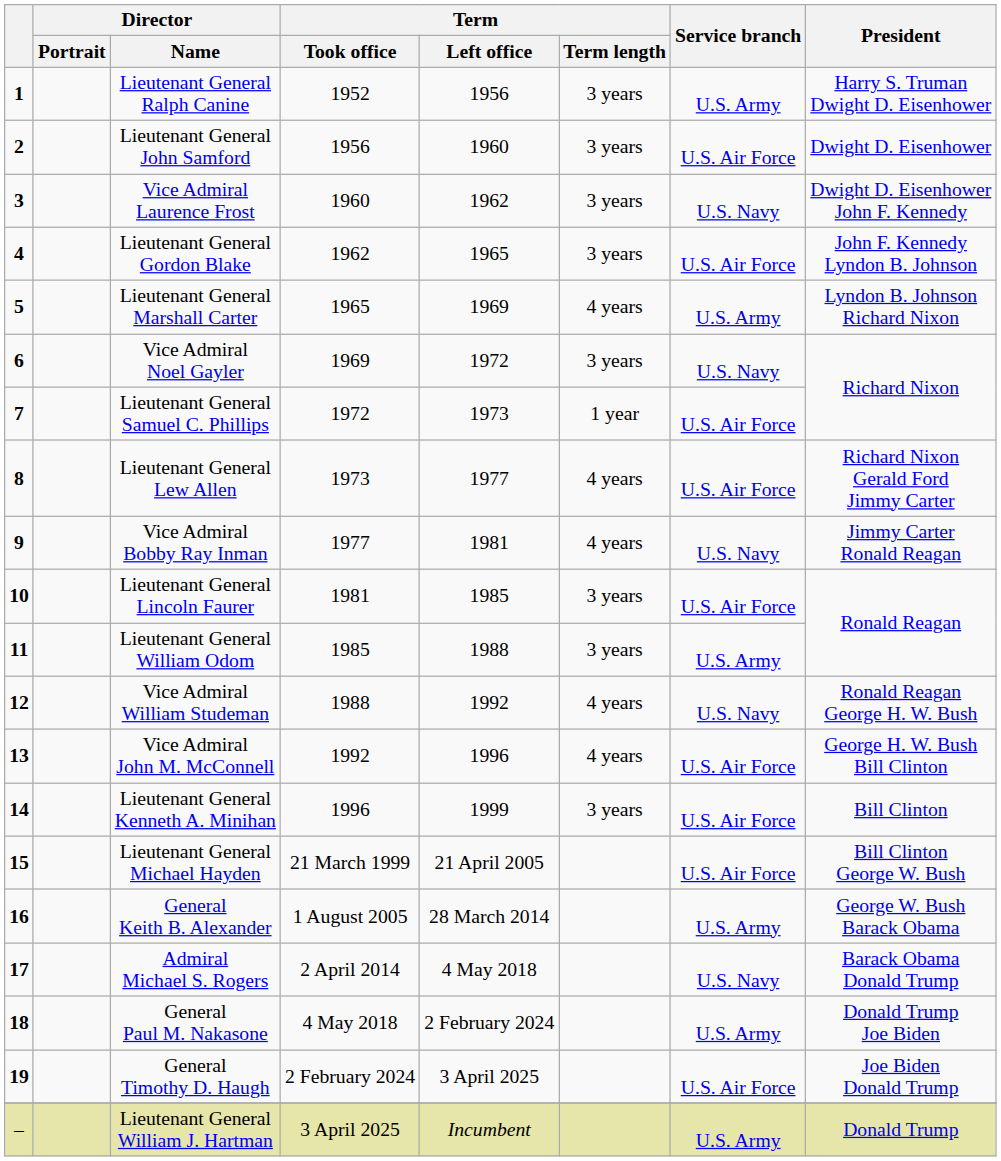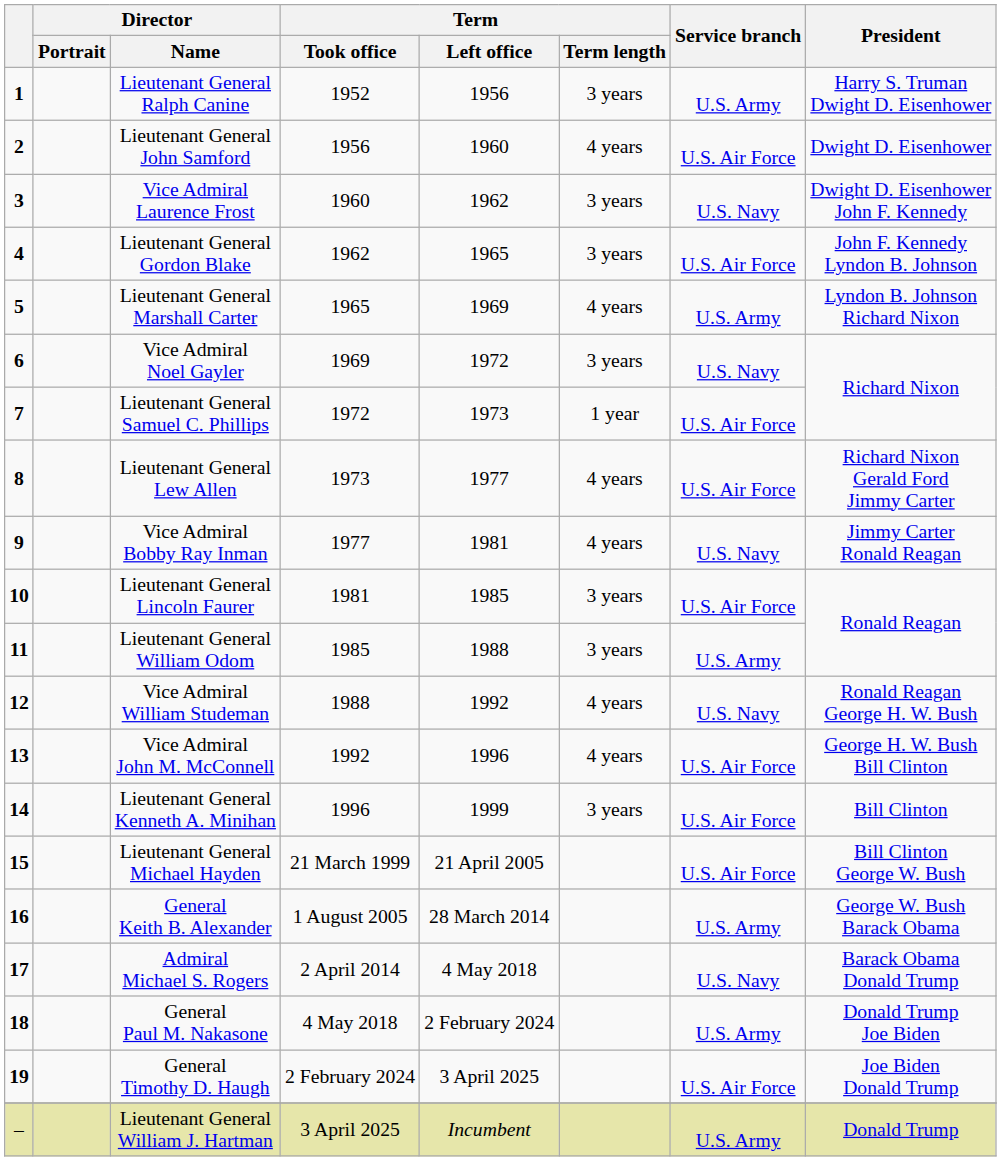 <table class="wikitable" border="1" style="text-align:center">
 <tr>
 <th rowspan="2"></th>
 <th colspan="2">Director</th>
 <th colspan="3">Term</th>
 <th rowspan="2">Service branch</th>
 <th rowspan="2">President</th>
 </tr>
 <tr>
 <th>Portrait</th>
 <th>Name</th>
 <th>Took office</th>
 <th>Left office</th>
 <th>Term length</th>
 </tr>
 <tr>
 <td><strong>1</strong></td>
 <td></td>
 <td><a href='#'>Lieutenant General</a><br><a href='#'>Ralph Canine</a></td>
 <td>1952</td>
 <td>1956</td>
 <td>3 years</td>
 <td><br><a href='#'>U.S. Army</a></td>
 <td><a href='#'>Harry S. Truman</a><br><a href='#'>Dwight D. Eisenhower</a></td>
 </tr>
 <tr>
 <td><strong>2</strong></td>
 <td></td>
 <td>Lieutenant General<br><a href='#'>John Samford</a></td>
 <td>1956</td>
 <td>1960</td>
-<td>3 years</td>
+<td>4 years</td>
 <td><br><a href='#'>U.S. Air Force</a></td>
 <td><a href='#'>Dwight D. Eisenhower</a></td>
 </tr>
 <tr>
 <td><strong>3</strong></td>
 <td></td>
 <td><a href='#'>Vice Admiral</a><br><a href='#'>Laurence Frost</a></td>
 <td>1960</td>
 <td>1962</td>
 <td>3 years</td>
 <td><br><a href='#'>U.S. Navy</a></td>
 <td><a href='#'>Dwight D. Eisenhower</a><br><a href='#'>John F. Kennedy</a></td>
 </tr>
 <tr>
 <td><strong>4</strong></td>
 <td></td>
 <td>Lieutenant General<br><a href='#'>Gordon Blake</a></td>
 <td>1962</td>
 <td>1965</td>
 <td>3 years</td>
 <td><br><a href='#'>U.S. Air Force</a></td>
 <td><a href='#'>John F. Kennedy</a><br><a href='#'>Lyndon B. Johnson</a></td>
 </tr>
 <tr>
 <td><strong>5</strong></td>
 <td></td>
 <td>Lieutenant General<br><a href='#'>Marshall Carter</a></td>
 <td>1965</td>
 <td>1969</td>
 <td>4 years</td>
 <td><br><a href='#'>U.S. Army</a></td>
 <td><a href='#'>Lyndon B. Johnson</a><br><a href='#'>Richard Nixon</a></td>
 </tr>
 <tr>
 <td><strong>6</strong></td>
 <td></td>
 <td>Vice Admiral<br><a href='#'>Noel Gayler</a></td>
 <td>1969</td>
 <td>1972</td>
 <td>3 years</td>
 <td><br><a href='#'>U.S. Navy</a></td>
 <td rowspan="2"><a href='#'>Richard Nixon</a></td>
 </tr>
 <tr>
 <td><strong>7</strong></td>
 <td></td>
 <td>Lieutenant General<br><a href='#'>Samuel C. Phillips</a></td>
 <td>1972</td>
 <td>1973</td>
 <td>1 year</td>
 <td><br><a href='#'>U.S. Air Force</a></td>
 </tr>
 <tr>
 <td><strong>8</strong></td>
 <td></td>
 <td>Lieutenant General<br><a href='#'>Lew Allen</a></td>
 <td>1973</td>
 <td>1977</td>
 <td>4 years</td>
 <td><br><a href='#'>U.S. Air Force</a></td>
 <td><a href='#'>Richard Nixon</a><br><a href='#'>Gerald Ford</a><br><a href='#'>Jimmy Carter</a></td>
 </tr>
 <tr>
 <td><strong>9</strong></td>
 <td></td>
 <td>Vice Admiral<br><a href='#'>Bobby Ray Inman</a></td>
 <td>1977</td>
 <td>1981</td>
 <td>4 years</td>
 <td><br><a href='#'>U.S. Navy</a></td>
 <td><a href='#'>Jimmy Carter</a><br><a href='#'>Ronald Reagan</a></td>
 </tr>
 <tr>
 <td><strong>10</strong></td>
 <td></td>
 <td>Lieutenant General<br><a href='#'>Lincoln Faurer</a></td>
 <td>1981</td>
 <td>1985</td>
 <td>3 years</td>
 <td><br><a href='#'>U.S. Air Force</a></td>
 <td rowspan="2"><a href='#'>Ronald Reagan</a></td>
 </tr>
 <tr>
 <td><strong>11</strong></td>
 <td></td>
 <td>Lieutenant General<br><a href='#'>William Odom</a></td>
 <td>1985</td>
 <td>1988</td>
 <td>3 years</td>
 <td><br><a href='#'>U.S. Army</a></td>
 </tr>
 <tr>
 <td><strong>12</strong></td>
 <td></td>
 <td>Vice Admiral<br><a href='#'>William Studeman</a></td>
 <td>1988</td>
 <td>1992</td>
 <td>4 years</td>
 <td><br><a href='#'>U.S. Navy</a></td>
 <td><a href='#'>Ronald Reagan</a><br><a href='#'>George H. W. Bush</a></td>
 </tr>
 <tr>
 <td><strong>13</strong></td>
 <td></td>
 <td>Vice Admiral<br><a href='#'>John M. McConnell</a></td>
 <td>1992</td>
 <td>1996</td>
 <td>4 years</td>
 <td><br><a href='#'>U.S. Air Force</a></td>
 <td><a href='#'>George H. W. Bush</a><br><a href='#'>Bill Clinton</a></td>
 </tr>
 <tr>
 <td><strong>14</strong></td>
 <td></td>
 <td>Lieutenant General<br><a href='#'>Kenneth A. Minihan</a></td>
 <td>1996</td>
 <td>1999</td>
 <td>3 years</td>
 <td><br><a href='#'>U.S. Air Force</a></td>
 <td><a href='#'>Bill Clinton</a></td>
 </tr>
 <tr>
 <td><strong>15</strong></td>
 <td></td>
 <td>Lieutenant General<br><a href='#'>Michael Hayden</a></td>
 <td>21 March 1999</td>
 <td>21 April 2005</td>
 <td></td>
 <td><br><a href='#'>U.S. Air Force</a></td>
 <td><a href='#'>Bill Clinton</a><br><a href='#'>George W. Bush</a></td>
 </tr>
 <tr>
 <td><strong>16</strong></td>
 <td></td>
 <td><a href='#'>General</a><br><a href='#'>Keith B. Alexander</a></td>
 <td>1 August 2005</td>
 <td>28 March 2014</td>
 <td></td>
 <td><br><a href='#'>U.S. Army</a></td>
 <td><a href='#'>George W. Bush</a><br><a href='#'>Barack Obama</a></td>
 </tr>
 <tr>
 <td><strong>17</strong></td>
 <td></td>
 <td><a href='#'>Admiral</a><br><a href='#'>Michael S. Rogers</a></td>
 <td>2 April 2014</td>
 <td>4 May 2018</td>
 <td></td>
 <td><br><a href='#'>U.S. Navy</a></td>
 <td><a href='#'>Barack Obama</a><br><a href='#'>Donald Trump</a></td>
 </tr>
 <tr>
 <td><strong>18</strong></td>
 <td></td>
 <td>General<br><a href='#'>Paul M. Nakasone</a></td>
 <td>4 May 2018</td>
 <td>2 February 2024</td>
 <td></td>
 <td><br><a href='#'>U.S. Army</a></td>
 <td><a href='#'>Donald Trump</a><br><a href='#'>Joe Biden</a></td>
 </tr>
 <tr>
 <td><strong>19</strong></td>
 <td></td>
 <td>General<br><a href='#'>Timothy D. Haugh</a></td>
 <td>2 February 2024</td>
 <td>3 April 2025</td>
 <td></td>
 <td><br><a href='#'>U.S. Air Force</a></td>
 <td><a href='#'>Joe Biden</a><br> <a href='#'>Donald Trump</a></td>
 </tr>
 <tr>
 </tr>
 <tr style=background:#e6e6aa;>
 <td>–</td>
 <td></td>
 <td>Lieutenant General<br><a href='#'>William J. Hartman</a></td>
 <td>3 April 2025</td>
 <td><em>Incumbent</em></td>
 <td></td>
 <td><br><a href='#'>U.S. Army</a></td>
 <td><a href='#'>Donald Trump</a></td>
 </tr>
 </table>
